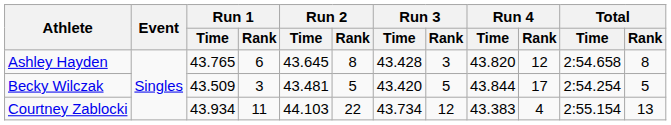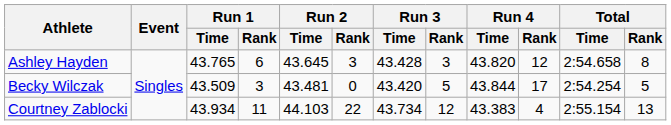 <table class=wikitable style=font-size:90%;text-align:center>
 <tr>
 <th rowspan=2>Athlete</th>
 <th rowspan=2>Event</th>
 <th colspan=2>Run 1</th>
 <th colspan=2>Run 2</th>
 <th colspan=2>Run 3</th>
 <th colspan=2>Run 4</th>
 <th colspan=2>Total</th>
 </tr>
 <tr style=font-size:95%>
 <th>Time</th>
 <th>Rank</th>
 <th>Time</th>
 <th>Rank</th>
 <th>Time</th>
 <th>Rank</th>
 <th>Time</th>
 <th>Rank</th>
 <th>Time</th>
 <th>Rank</th>
 </tr>
 <tr>
 <td align=left><a href='#'>Ashley Hayden</a></td>
 <td align=left rowspan=3><a href='#'>Singles</a></td>
 <td>43.765</td>
 <td>6</td>
 <td>43.645</td>
-<td>8</td>
+<td>3</td>
 <td>43.428</td>
 <td>3</td>
 <td>43.820</td>
 <td>12</td>
 <td>2:54.658</td>
 <td>8</td>
 </tr>
 <tr>
 <td align=left><a href='#'>Becky Wilczak</a></td>
 <td>43.509</td>
 <td>3</td>
 <td>43.481</td>
-<td>5</td>
+<td>0</td>
 <td>43.420</td>
 <td>5</td>
 <td>43.844</td>
 <td>17</td>
 <td>2:54.254</td>
 <td>5</td>
 </tr>
 <tr>
 <td align=left><a href='#'>Courtney Zablocki</a></td>
 <td>43.934</td>
 <td>11</td>
 <td>44.103</td>
 <td>22</td>
 <td>43.734</td>
 <td>12</td>
 <td>43.383</td>
 <td>4</td>
 <td>2:55.154</td>
 <td>13</td>
 </tr>
 </table>
